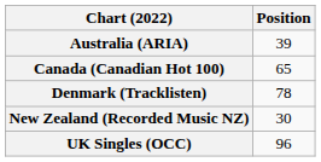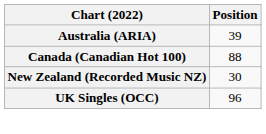 <table class="wikitable sortable plainrowheaders" style="text-align:center">
 <tr>
 <th scope="col">Chart (2022)</th>
 <th scope="col">Position</th>
 </tr>
 <tr>
 <th scope="row">Australia (ARIA)</th>
 <td>39</td>
 </tr>
 <tr>
 <th scope="row">Canada (Canadian Hot 100)</th>
-<td>65</td>
-</tr>
-<tr>
-<th scope="row">Denmark (Tracklisten)</th>
-<td>78</td>
+<td>88</td>
 </tr>
 <tr>
 <th scope="row">New Zealand (Recorded Music NZ)</th>
 <td>30</td>
 </tr>
 <tr>
 <th scope="row">UK Singles (OCC)</th>
 <td>96</td>
 </tr>
 </table>
